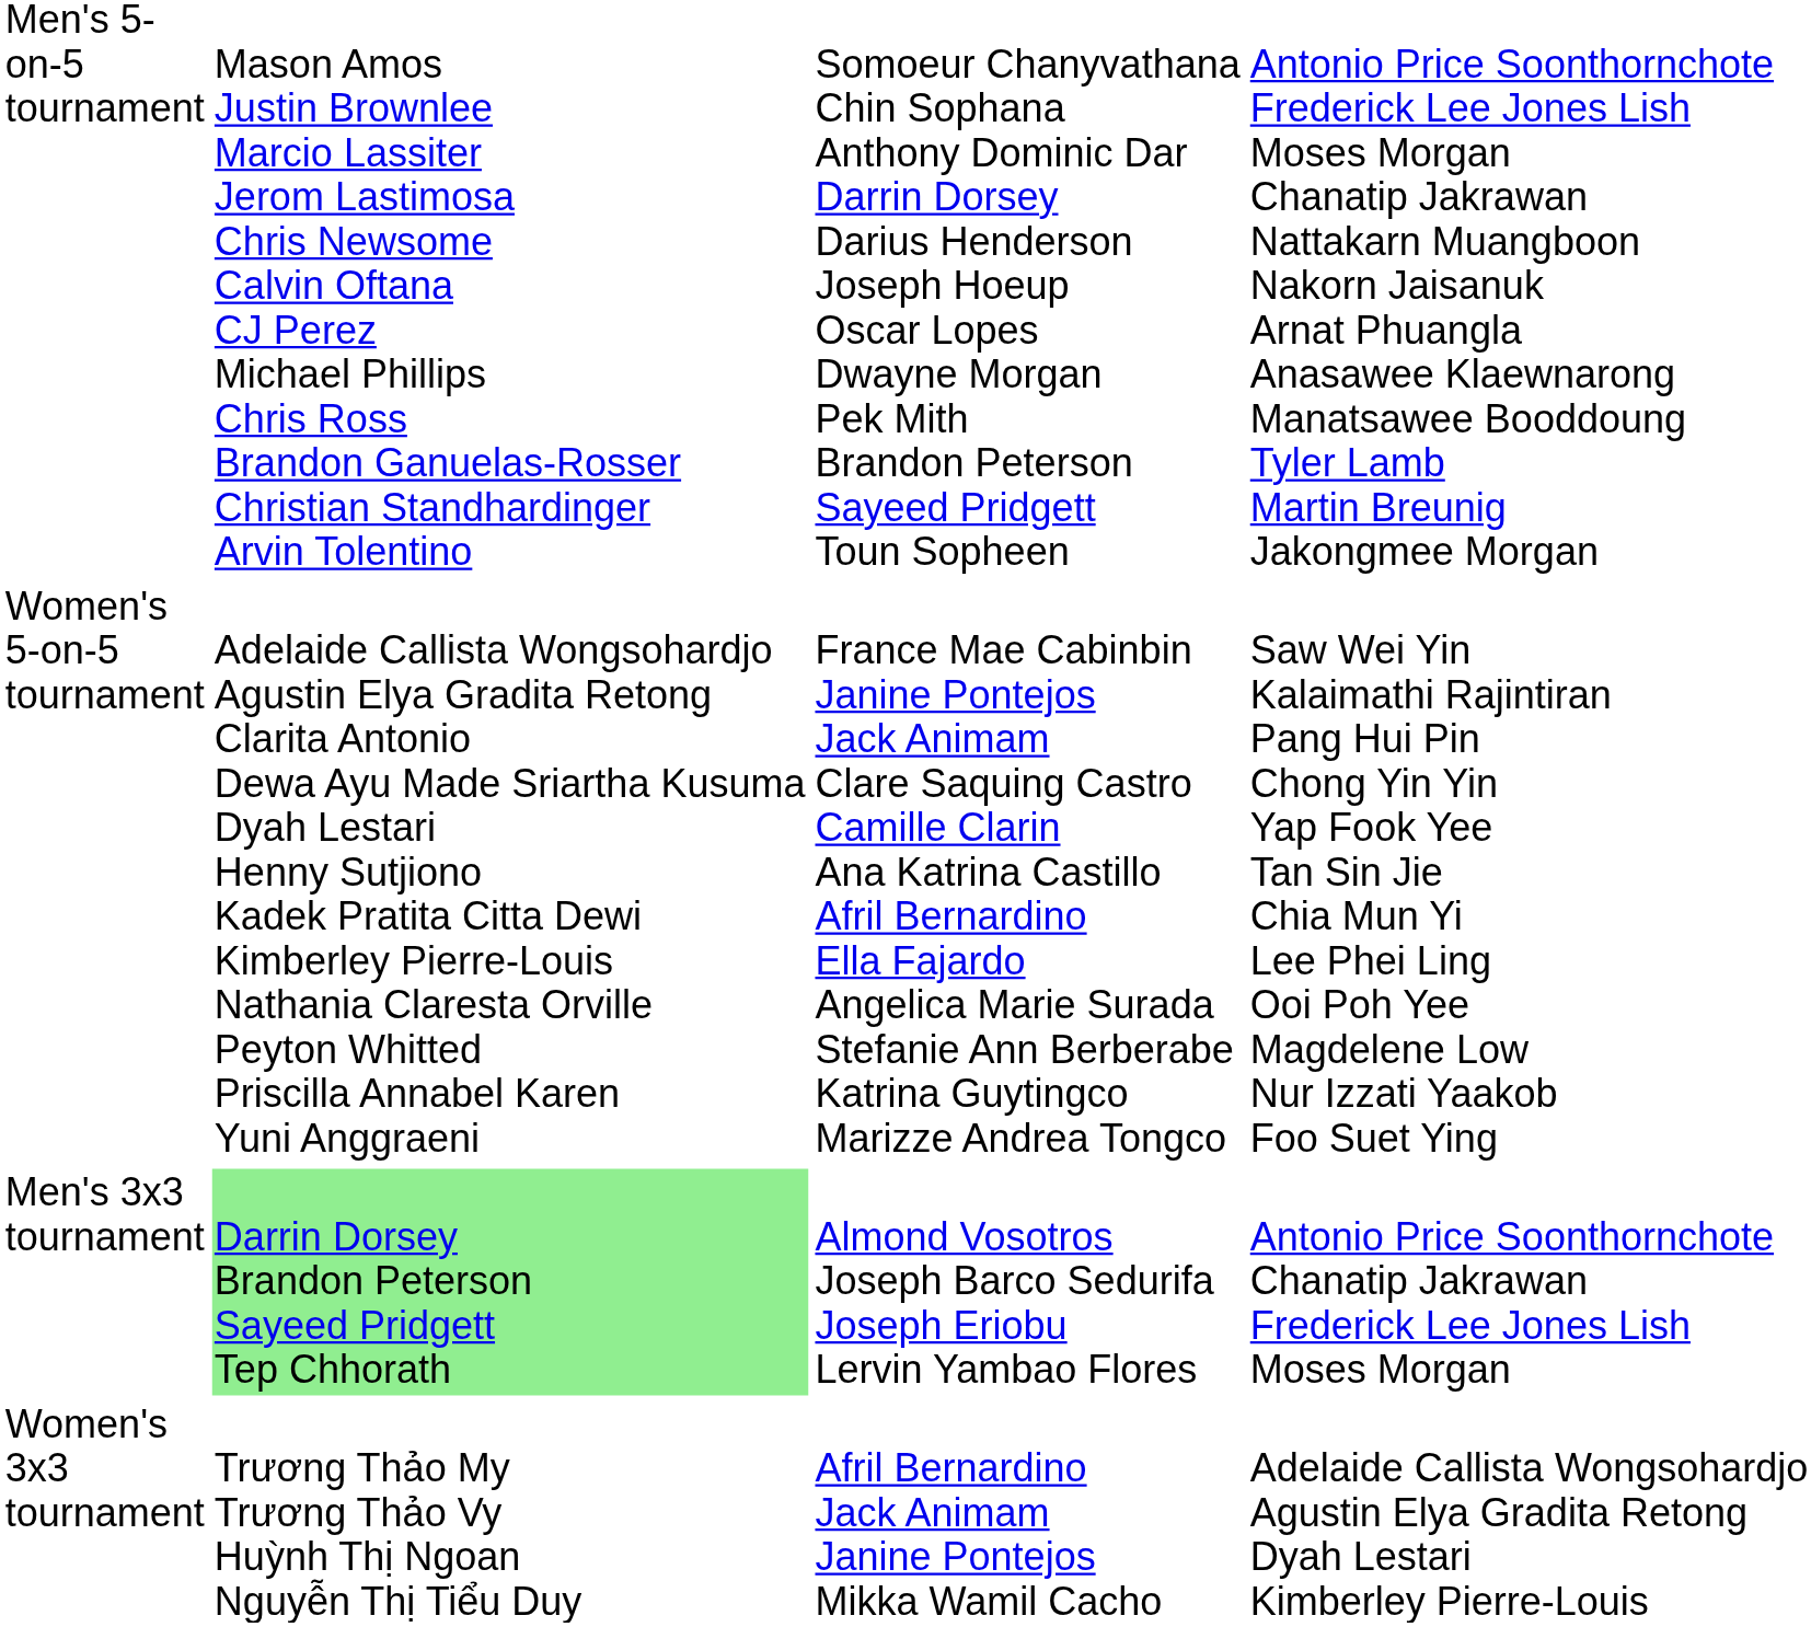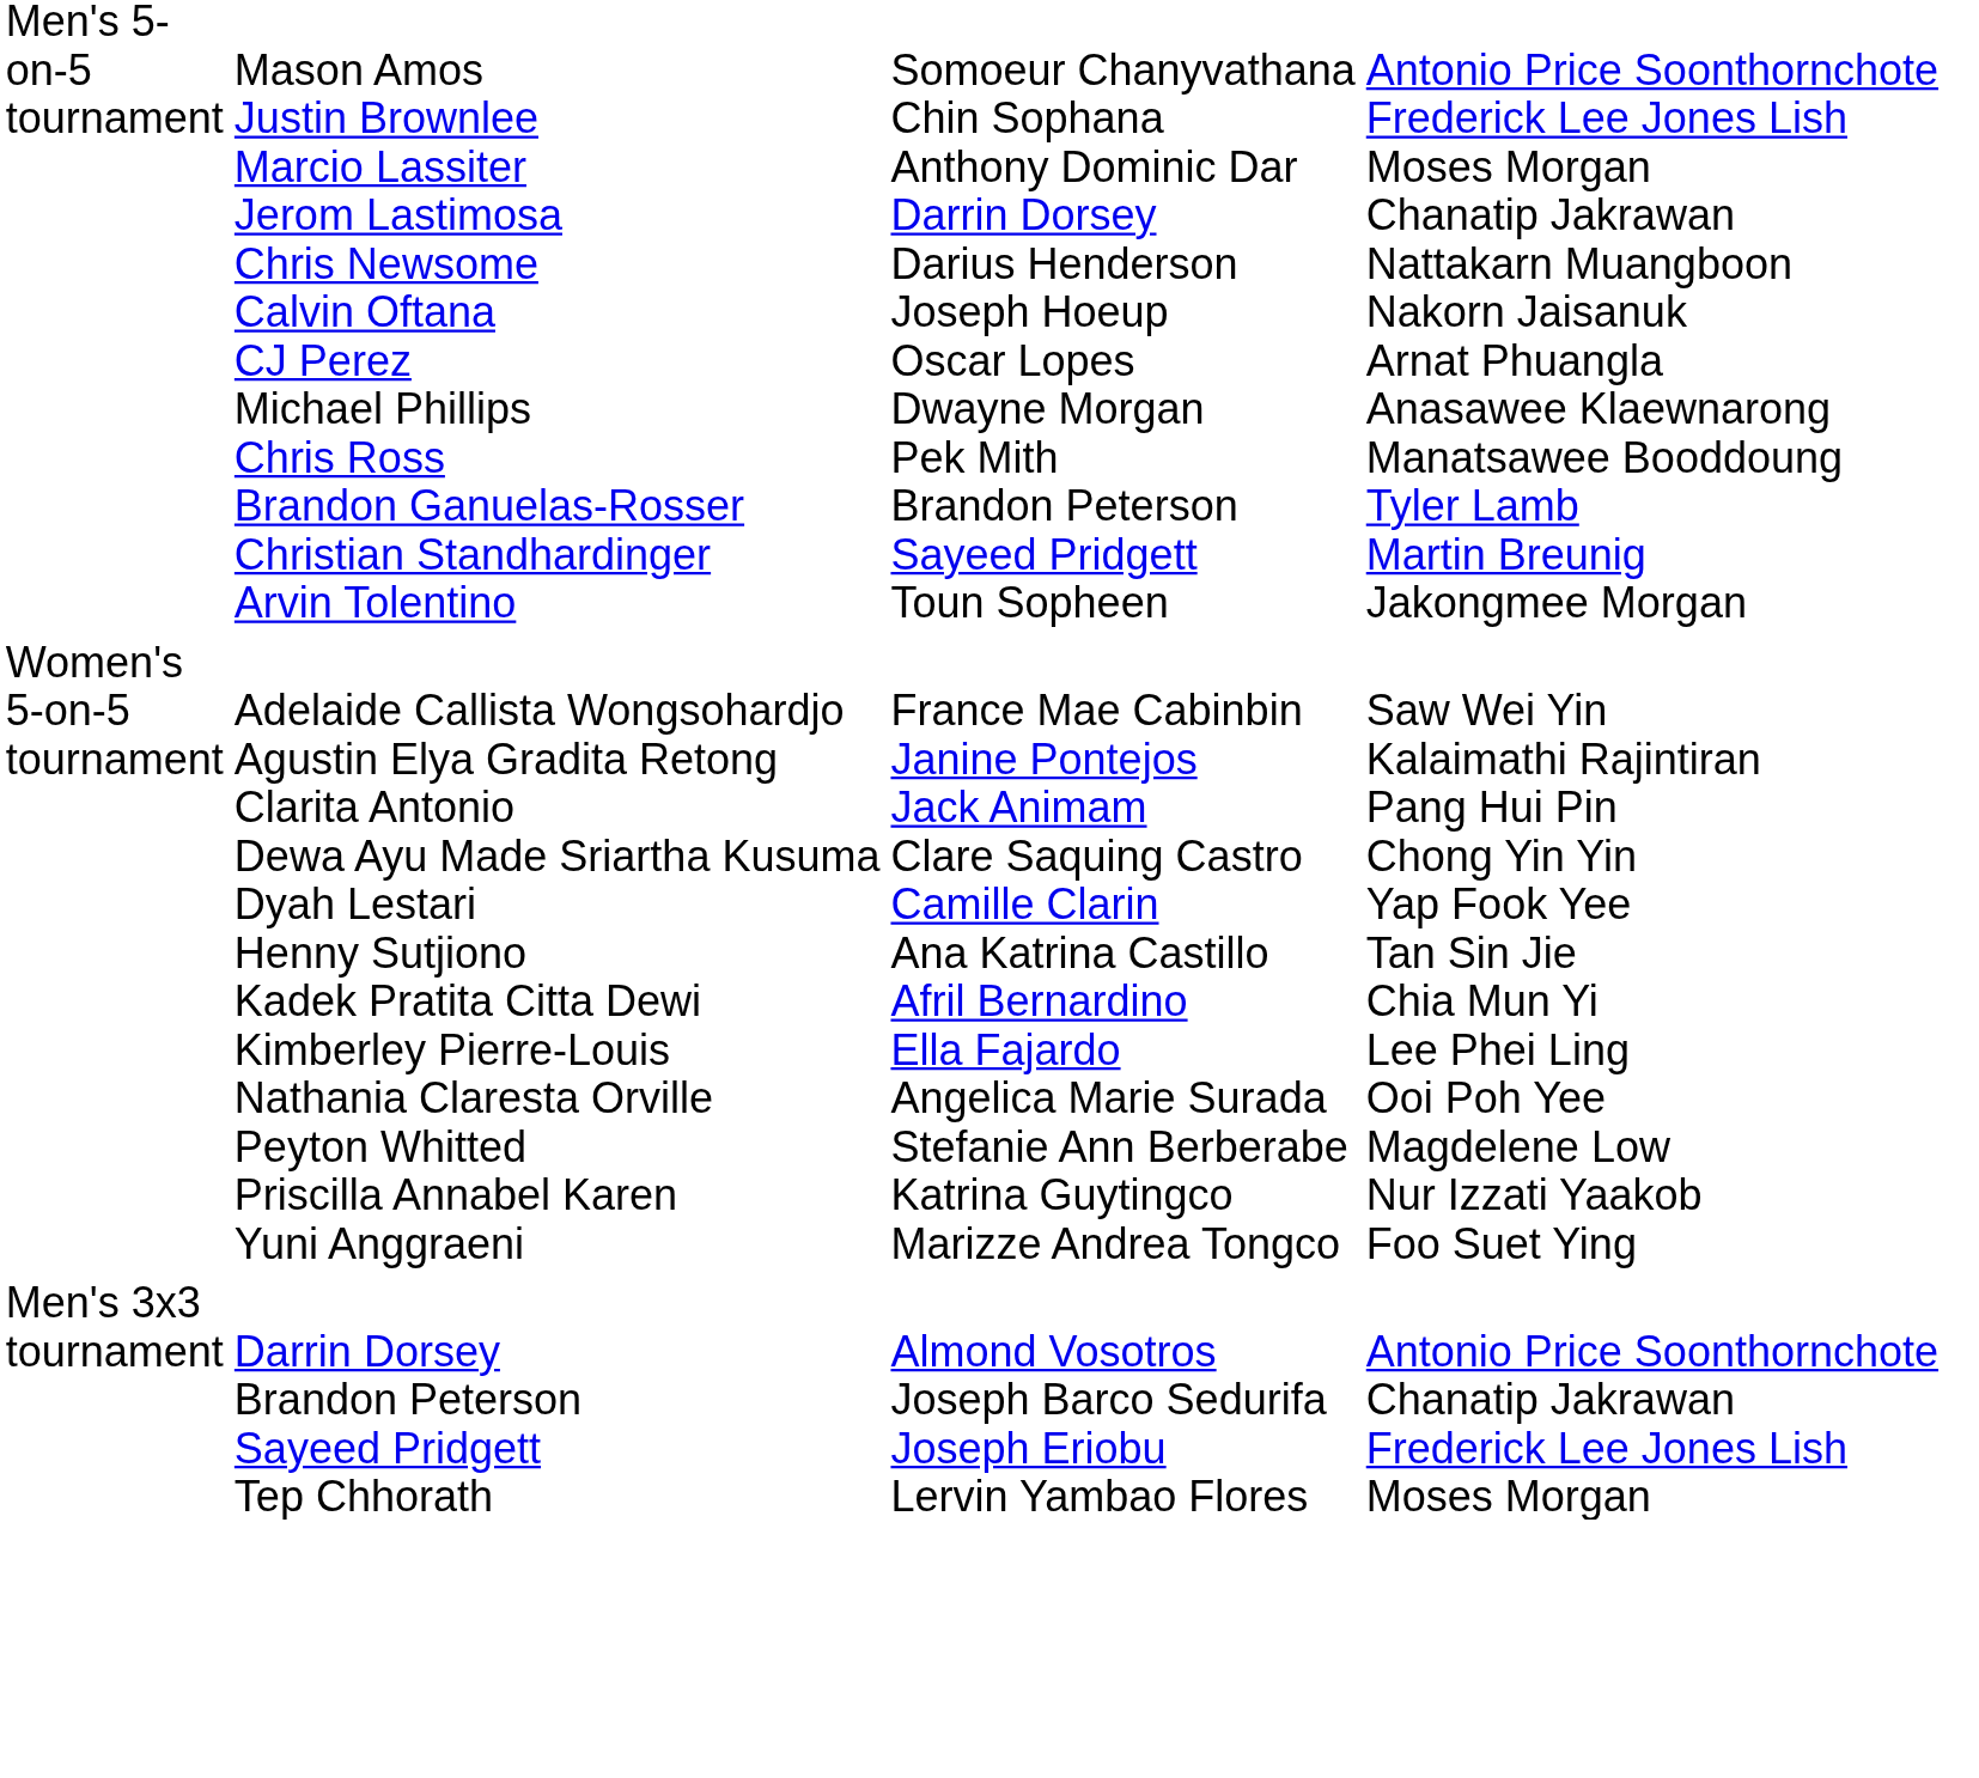 <table>
 <tr valign="top">
 <td>Men's 5-on-5 tournament<br></td>
 <td nowrap=true><br> Mason Amos <br> <a href='#'>Justin Brownlee</a> <br> <a href='#'>Marcio Lassiter</a> <br> <a href='#'>Jerom Lastimosa</a> <br> <a href='#'>Chris Newsome</a> <br> <a href='#'>Calvin Oftana</a> <br> <a href='#'>CJ Perez</a> <br> Michael Phillips <br> <a href='#'>Chris Ross</a> <br> <a href='#'>Brandon Ganuelas-Rosser</a> <br> <a href='#'>Christian Standhardinger</a> <br> <a href='#'>Arvin Tolentino</a></td>
 <td nowrap=true><br>Somoeur Chanyvathana<br>Chin Sophana<br>Anthony Dominic Dar<br><a href='#'>Darrin Dorsey</a><br>Darius Henderson<br>Joseph Hoeup<br>Oscar Lopes<br>Dwayne Morgan<br>Pek Mith<br>Brandon Peterson<br><a href='#'>Sayeed Pridgett</a><br>Toun Sopheen</td>
 <td nowrap=true><br><a href='#'>Antonio Price Soonthornchote</a><br><a href='#'>Frederick Lee Jones Lish</a><br>Moses Morgan<br>Chanatip Jakrawan<br>Nattakarn Muangboon<br>Nakorn Jaisanuk<br>Arnat Phuangla<br>Anasawee Klaewnarong<br>Manatsawee Booddoung<br><a href='#'>Tyler Lamb</a><br><a href='#'>Martin Breunig</a><br>Jakongmee Morgan</td>
 </tr>
 <tr valign="top">
 <td>Women's 5-on-5 tournament<br></td>
 <td nowrap=true><br>Adelaide Callista Wongsohardjo<br>Agustin Elya Gradita Retong<br>Clarita Antonio<br>Dewa Ayu Made Sriartha Kusuma<br>Dyah Lestari<br>Henny Sutjiono<br>Kadek Pratita Citta Dewi<br>Kimberley Pierre-Louis<br>Nathania Claresta Orville<br>Peyton Whitted<br>Priscilla Annabel Karen<br>Yuni Anggraeni</td>
 <td nowrap=true><br>France Mae Cabinbin<br><a href='#'>Janine Pontejos</a><br><a href='#'>Jack Animam</a><br>Clare Saquing Castro<br><a href='#'>Camille Clarin</a><br>Ana Katrina Castillo<br><a href='#'>Afril Bernardino</a><br><a href='#'>Ella Fajardo</a><br>Angelica Marie Surada<br>Stefanie Ann Berberabe<br>Katrina Guytingco<br>Marizze Andrea Tongco</td>
 <td nowrap=true><br>Saw Wei Yin<br>Kalaimathi Rajintiran<br>Pang Hui Pin<br>Chong Yin Yin<br>Yap Fook Yee<br>Tan Sin Jie<br>Chia Mun Yi<br>Lee Phei Ling<br>Ooi Poh Yee<br>Magdelene Low<br>Nur Izzati Yaakob<br>Foo Suet Ying</td>
 </tr>
 <tr valign="top">
 <td>Men's 3x3 tournament<br></td>
-<td nowrap=true style="background: lightgreen;"><br><a href='#'>Darrin Dorsey</a><br>Brandon Peterson<br><a href='#'>Sayeed Pridgett</a><br>Tep Chhorath</td>
+<td nowrap=true><br><a href='#'>Darrin Dorsey</a><br>Brandon Peterson<br><a href='#'>Sayeed Pridgett</a><br>Tep Chhorath</td>
 <td nowrap=true><br><a href='#'>Almond Vosotros</a><br>Joseph Barco Sedurifa<br><a href='#'>Joseph Eriobu</a><br>Lervin Yambao Flores</td>
 <td nowrap=true><br><a href='#'>Antonio Price Soonthornchote</a><br>Chanatip Jakrawan<br><a href='#'>Frederick Lee Jones Lish</a><br>Moses Morgan</td>
 </tr>
-<tr valign="top">
-<td>Women's 3x3 tournament<br></td>
-<td nowrap=true><br>Trương Thảo My<br>Trương Thảo Vy<br>Huỳnh Thị Ngoan<br>Nguyễn Thị Tiểu Duy</td>
-<td nowrap=true><br><a href='#'>Afril Bernardino</a><br><a href='#'>Jack Animam</a><br><a href='#'>Janine Pontejos</a><br>Mikka Wamil Cacho</td>
-<td nowrap=true><br>Adelaide Callista Wongsohardjo<br>Agustin Elya Gradita Retong<br>Dyah Lestari<br>Kimberley Pierre-Louis</td>
-</tr>
 </table>
